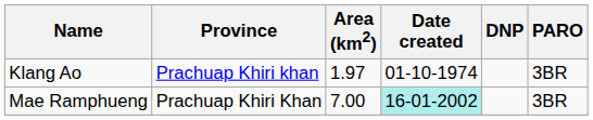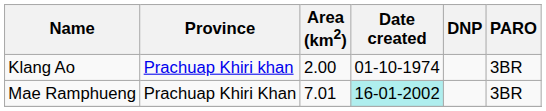 <table class="wikitable sortable">
 <tr>
 <th>Name</th>
 <th>Province</th>
 <th>Area<br>(km<sup>2</sup>)</th>
 <th>Date<br>created</th>
 <th class=unsortable>DNP</th>
 <th>PARO</th>
 </tr>
 <tr>
 <td>Klang Ao</td>
 <td><a href='#'>Prachuap Khiri khan</a></td>
-<td>1.97</td>
+<td>2.00</td>
 <td>01-10-1974</td>
 <td></td>
 <td>3BR</td>
 </tr>
 <tr>
 <td>Mae Ramphueng</td>
 <td>Prachuap Khiri Khan</td>
-<td>7.00</td>
+<td>7.01</td>
 <td style="background: paleturquoise;">16-01-2002</td>
 <td></td>
 <td>3BR</td>
 </tr>
 <tr>
 </tr>
 </table>
